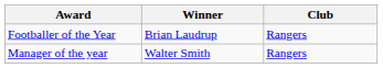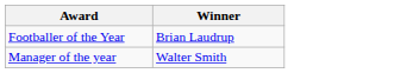 <table class="wikitable">
 <tr>
 <th width=170>Award</th>
 <th width=150>Winner</th>
-<th width=140>Club</th>
 </tr>
 <tr>
 <td><a href='#'>Footballer of the Year</a></td>
 <td> <a href='#'>Brian Laudrup</a></td>
-<td><a href='#'>Rangers</a></td>
 </tr>
 <tr>
 <td><a href='#'>Manager of the year</a></td>
 <td> <a href='#'>Walter Smith</a></td>
-<td><a href='#'>Rangers</a></td>
 </tr>
 </table>
